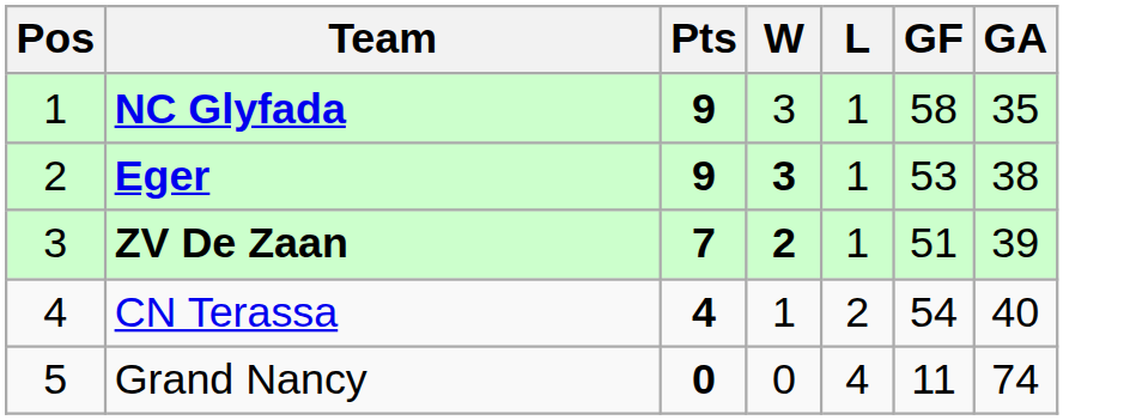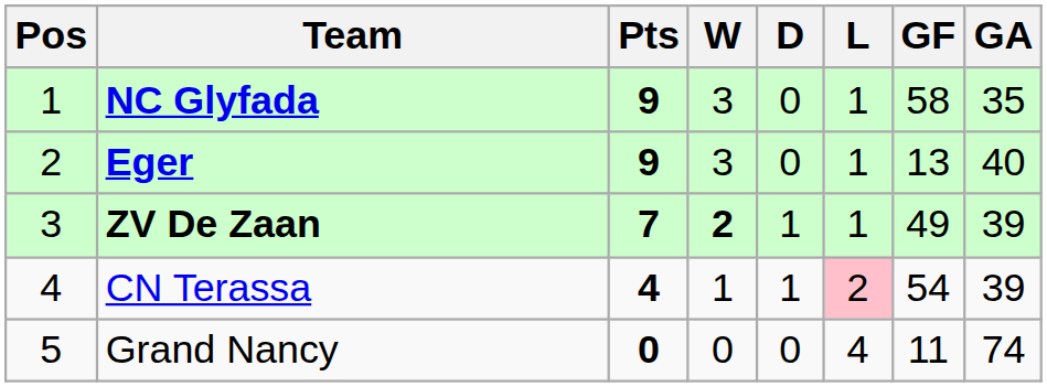 <table class="wikitable" style="text-align:center;">
 <tr>
 <th>Pos</th>
 <th width="200">Team</th>
 <th width="20">Pts</th>
 <th width="20">W</th>
+<th width="20">D</th>
 <th width="20">L</th>
 <th width="20">GF</th>
 <th width="20">GA</th>
 </tr>
 <tr bgcolor="ccffcc" align="center">
 <td>1</td>
 <td align="left"><strong> <a href='#'>NC Glyfada</a></strong></td>
 <td><strong>9</strong></td>
 <td>3</td>
+<td>0</td>
 <td>1</td>
 <td>58</td>
 <td>35</td>
 </tr>
 <tr bgcolor="ccffcc" align="center">
 <td>2</td>
 <td align="left"><strong> <a href='#'>Eger</a></strong></td>
 <td><strong>9</strong></td>
-<td><strong>3</strong></td>
+<td>3</td>
+<td>0</td>
 <td>1</td>
-<td>53</td>
-<td>38</td>
+<td>13</td>
+<td>40</td>
 </tr>
 <tr bgcolor="ccffcc" align="center">
 <td>3</td>
 <td align="left"><strong></strong> <strong>ZV De Zaan</strong></td>
 <td><strong>7</strong></td>
 <td><strong>2</strong></td>
 <td>1</td>
-<td>51</td>
+<td>1</td>
+<td>49</td>
 <td>39</td>
 </tr>
 <tr align="center">
 <td>4</td>
 <td align="left"><strong></strong> <a href='#'>CN Terassa</a></td>
 <td><strong>4</strong></td>
 <td>1</td>
-<td>2</td>
+<td>1</td>
+<td style="background: pink;">2</td>
 <td>54</td>
-<td>40</td>
+<td>39</td>
 </tr>
 <tr align="center">
 <td>5</td>
 <td align="left"> Grand Nancy</td>
 <td><strong>0</strong></td>
 <td>0</td>
+<td>0</td>
 <td>4</td>
 <td>11</td>
 <td>74</td>
 </tr>
 </table>
